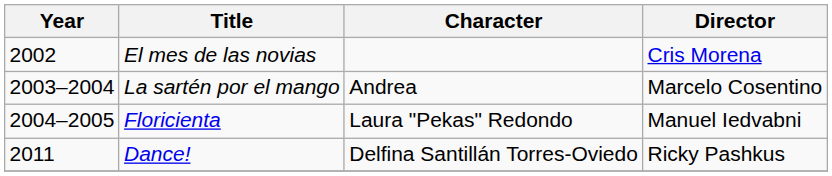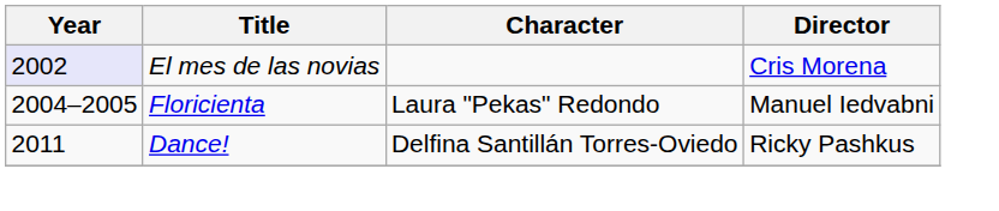 <table class="wikitable">
 <tr>
 <th>Year</th>
 <th>Title</th>
 <th>Character</th>
 <th>Director</th>
 </tr>
 <tr>
-<td>2002</td>
+<td style="background: lavender;">2002</td>
 <td><em>El mes de las novias</em></td>
 <td></td>
 <td><a href='#'>Cris Morena</a></td>
-</tr>
-<tr>
-<td>2003–2004</td>
-<td><em>La sartén por el mango</em></td>
-<td>Andrea</td>
-<td>Marcelo Cosentino</td>
 </tr>
 <tr>
 <td>2004–2005</td>
 <td><em><a href='#'>Floricienta</a></em></td>
 <td>Laura "Pekas" Redondo</td>
 <td>Manuel Iedvabni</td>
 </tr>
 <tr>
 <td>2011</td>
 <td><em><a href='#'>Dance!</a></em></td>
 <td>Delfina Santillán Torres-Oviedo</td>
 <td>Ricky Pashkus</td>
 </tr>
 <tr>
 </tr>
 </table>
